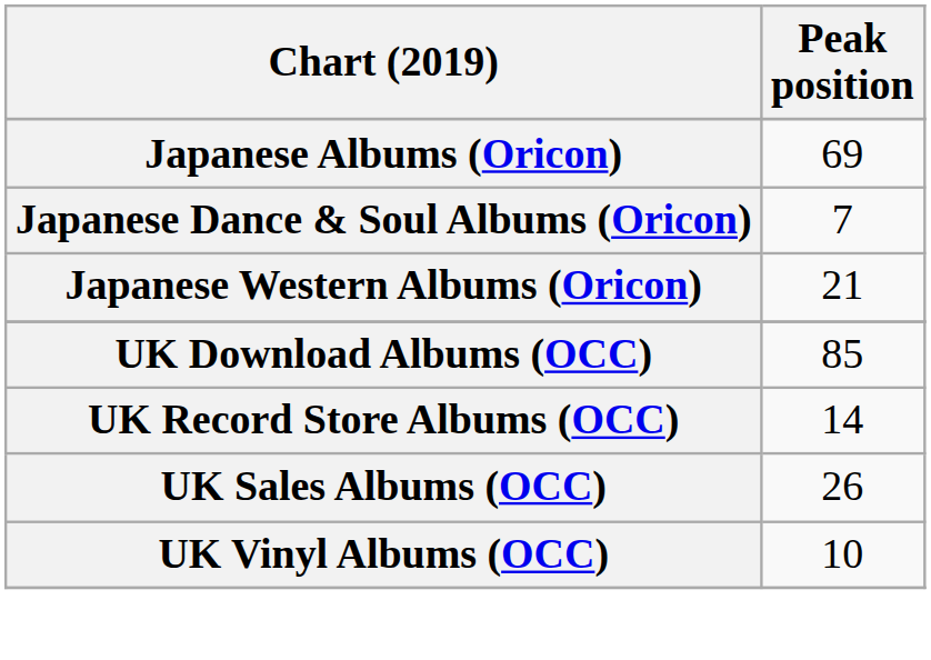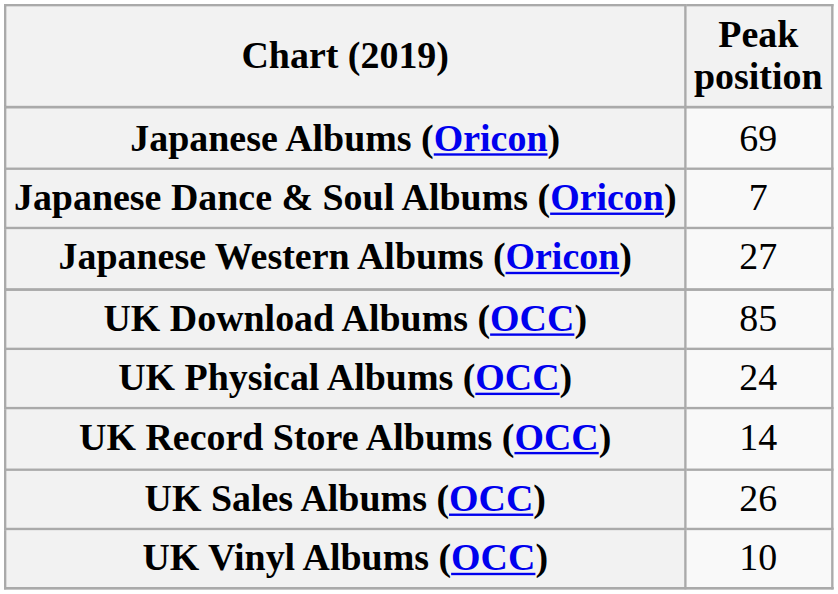 <table class="wikitable sortable plainrowheaders" style="text-align:center">
 <tr>
 <th scope="col">Chart (2019)</th>
 <th scope="col">Peak<br>position</th>
 </tr>
 <tr>
 </tr>
 <tr>
 </tr>
 <tr>
 <th scope="row">Japanese Albums (<a href='#'>Oricon</a>)</th>
 <td>69</td>
 </tr>
 <tr>
 <th scope="row">Japanese Dance & Soul Albums (<a href='#'>Oricon</a>)</th>
 <td>7</td>
 </tr>
 <tr>
 <th scope="row">Japanese Western Albums (<a href='#'>Oricon</a>)</th>
-<td>21</td>
+<td>27</td>
 </tr>
 <tr>
 </tr>
 <tr>
 </tr>
 <tr>
 </tr>
 <tr>
 <th scope="row">UK Download Albums (<a href='#'>OCC</a>)</th>
 <td>85</td>
+</tr>
+<tr>
+<th scope="row">UK Physical Albums (<a href='#'>OCC</a>)</th>
+<td>24</td>
 </tr>
 <tr>
 <th scope="row">UK Record Store Albums (<a href='#'>OCC</a>)</th>
 <td>14</td>
 </tr>
 <tr>
 <th scope="row">UK Sales Albums (<a href='#'>OCC</a>)</th>
 <td>26</td>
 </tr>
 <tr>
 <th scope="row">UK Vinyl Albums (<a href='#'>OCC</a>)</th>
 <td>10</td>
 </tr>
 <tr>
 </tr>
 </table>
